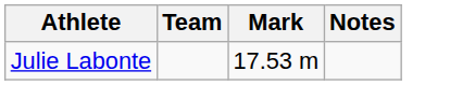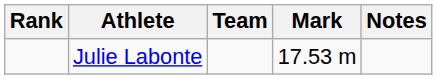 <table class="wikitable sortable">
 <tr>
+<th>Rank</th>
 <th>Athlete</th>
 <th>Team</th>
 <th>Mark</th>
 <th>Notes</th>
 </tr>
 <tr>
+<td align=center></td>
 <td><a href='#'>Julie Labonte</a></td>
 <td></td>
 <td>17.53 m</td>
 <td></td>
 </tr>
 </table>
